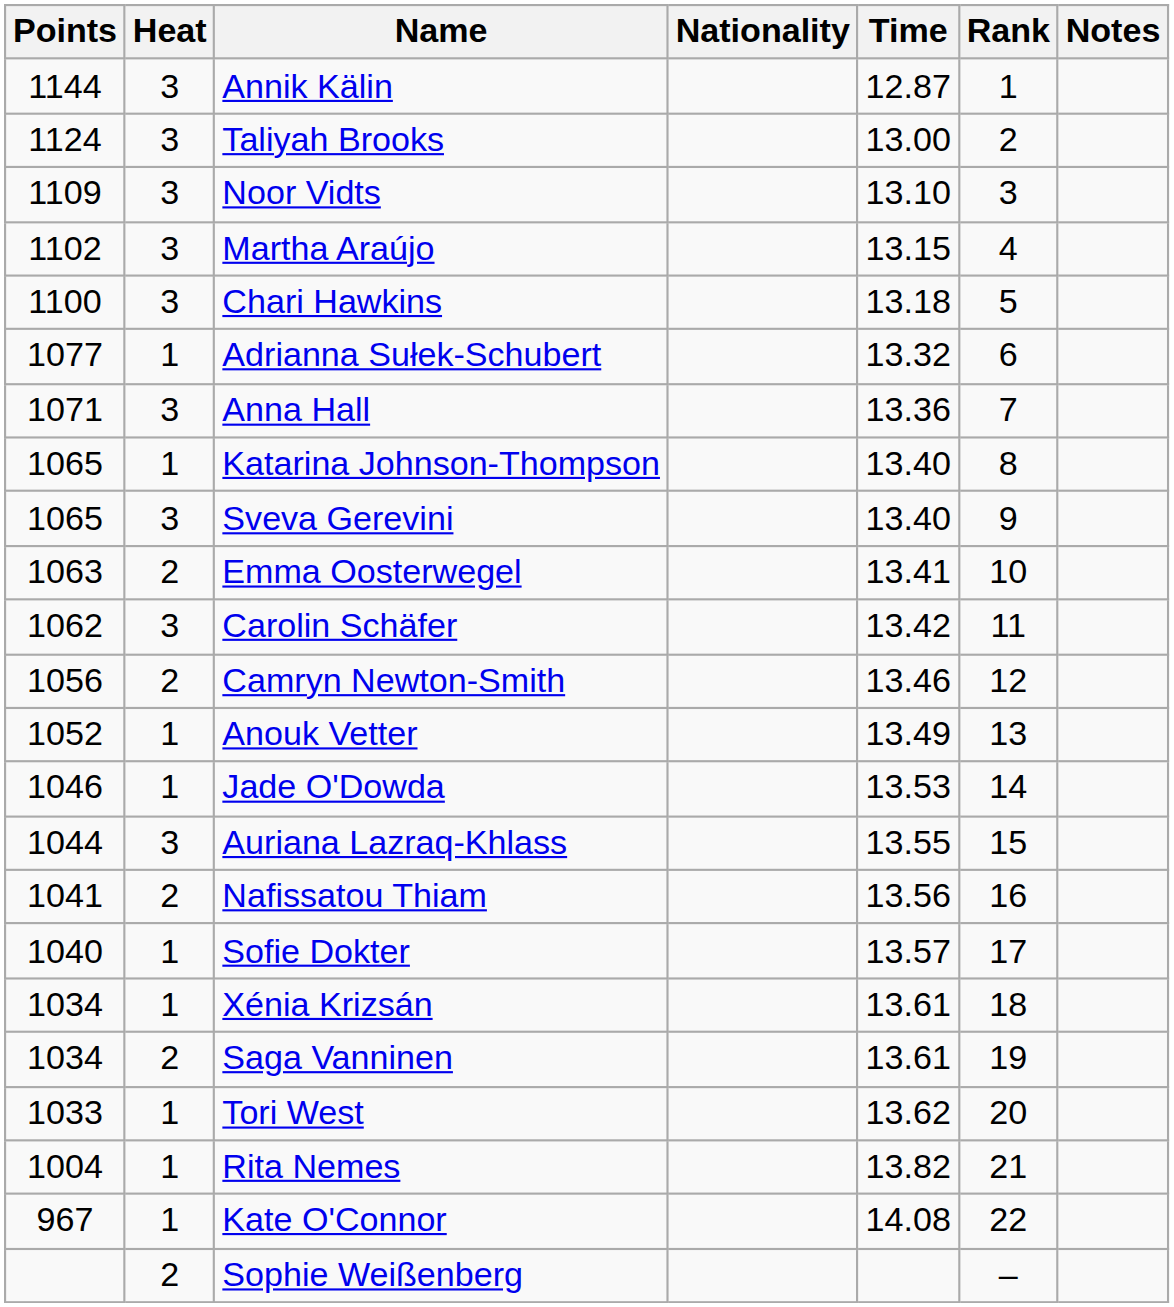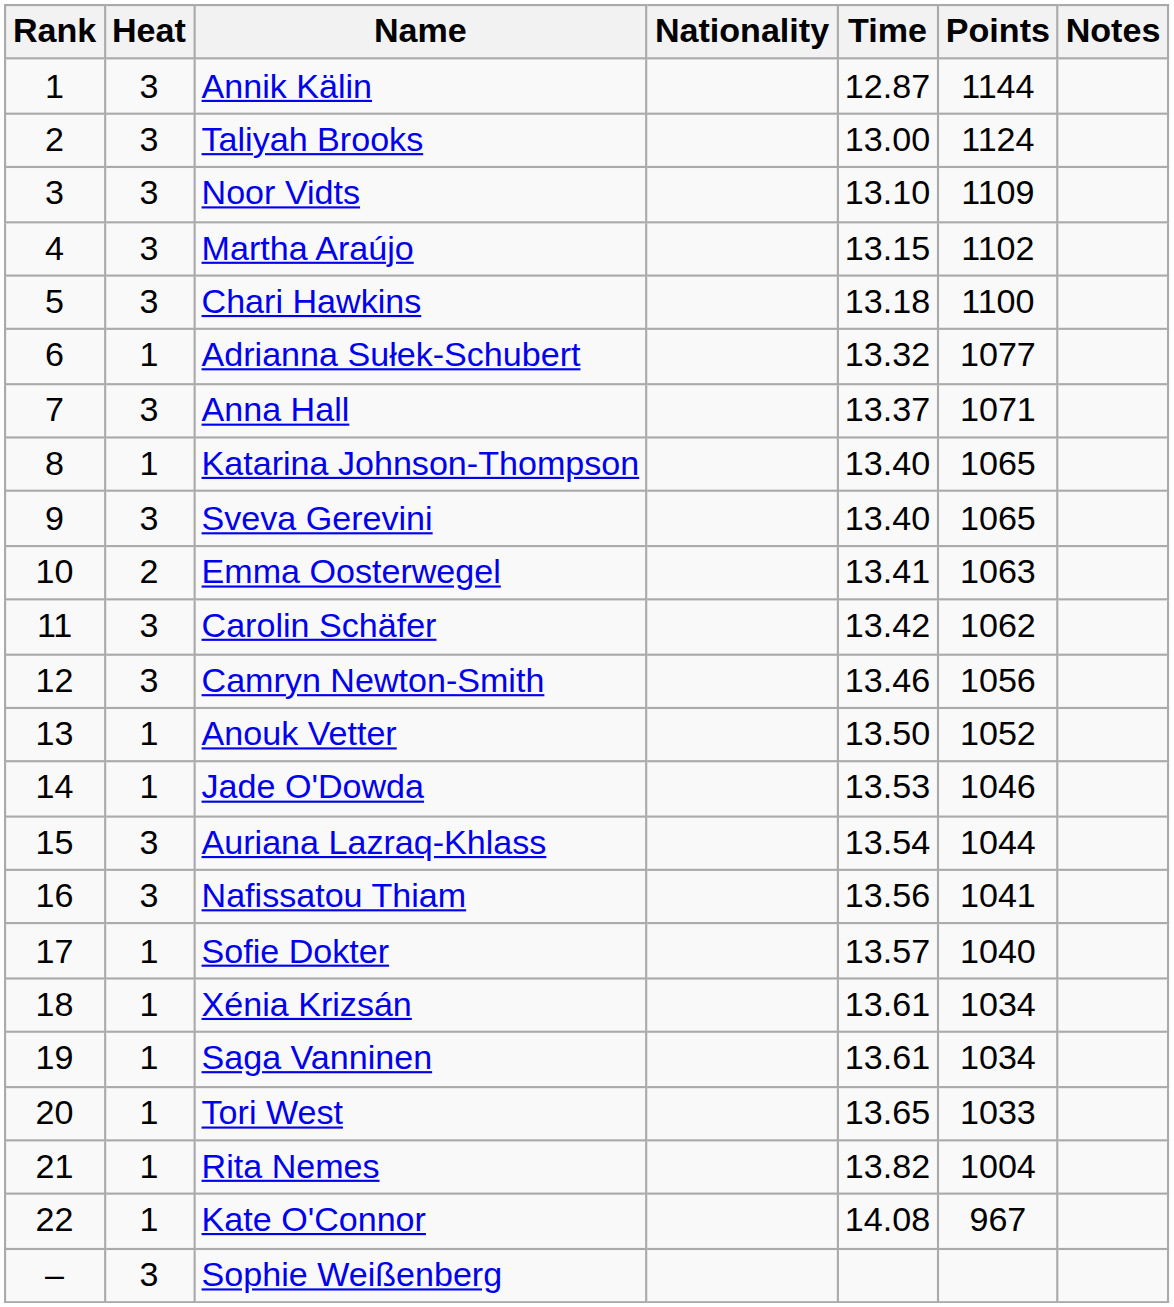 <table class="wikitable sortable" style="text-align:center">
 <tr>
-<th>Points</th>
+<th>Rank</th>
 <th>Heat</th>
 <th>Name</th>
 <th>Nationality</th>
 <th>Time</th>
-<th>Rank</th>
+<th>Points</th>
 <th>Notes</th>
 </tr>
 <tr>
-<td>1144</td>
+<td>1</td>
 <td>3</td>
 <td align="left"><a href='#'>Annik Kälin</a></td>
 <td align="left"></td>
 <td>12.87</td>
-<td>1</td>
+<td>1144</td>
 <td></td>
 </tr>
 <tr>
-<td>1124</td>
+<td>2</td>
 <td>3</td>
 <td align="left"><a href='#'>Taliyah Brooks</a></td>
 <td align="left"></td>
 <td>13.00</td>
-<td>2</td>
+<td>1124</td>
 <td></td>
 </tr>
 <tr>
-<td>1109</td>
+<td>3</td>
 <td>3</td>
 <td align="left"><a href='#'>Noor Vidts</a></td>
 <td align="left"></td>
 <td>13.10</td>
-<td>3</td>
+<td>1109</td>
 <td></td>
 </tr>
 <tr>
-<td>1102</td>
+<td>4</td>
 <td>3</td>
 <td align="left"><a href='#'>Martha Araújo</a></td>
 <td align="left"></td>
 <td>13.15</td>
-<td>4</td>
+<td>1102</td>
 <td></td>
 </tr>
 <tr>
-<td>1100</td>
+<td>5</td>
 <td>3</td>
 <td align="left"><a href='#'>Chari Hawkins</a></td>
 <td align="left"></td>
 <td>13.18</td>
-<td>5</td>
+<td>1100</td>
 <td></td>
 </tr>
 <tr>
-<td>1077</td>
+<td>6</td>
 <td>1</td>
 <td align="left"><a href='#'>Adrianna Sułek-Schubert</a></td>
 <td align="left"></td>
 <td>13.32</td>
-<td>6</td>
+<td>1077</td>
 <td></td>
 </tr>
 <tr>
-<td>1071</td>
+<td>7</td>
 <td>3</td>
 <td align="left"><a href='#'>Anna Hall</a></td>
 <td align="left"></td>
-<td>13.36</td>
-<td>7</td>
+<td>13.37</td>
+<td>1071</td>
 <td></td>
 </tr>
 <tr>
-<td>1065</td>
+<td>8</td>
 <td>1</td>
 <td align="left"><a href='#'>Katarina Johnson-Thompson</a></td>
 <td align="left"></td>
 <td>13.40</td>
-<td>8</td>
+<td>1065</td>
 <td></td>
 </tr>
 <tr>
-<td>1065</td>
+<td>9</td>
 <td>3</td>
 <td align="left"><a href='#'>Sveva Gerevini</a></td>
 <td align="left"></td>
 <td>13.40</td>
-<td>9</td>
+<td>1065</td>
 <td></td>
 </tr>
 <tr>
-<td>1063</td>
+<td>10</td>
 <td>2</td>
 <td align="left"><a href='#'>Emma Oosterwegel</a></td>
 <td align="left"></td>
 <td>13.41</td>
-<td>10</td>
+<td>1063</td>
 <td></td>
 </tr>
 <tr>
-<td>1062</td>
+<td>11</td>
 <td>3</td>
 <td align="left"><a href='#'>Carolin Schäfer</a></td>
 <td align="left"></td>
 <td>13.42</td>
-<td>11</td>
+<td>1062</td>
 <td></td>
 </tr>
 <tr>
-<td>1056</td>
-<td>2</td>
+<td>12</td>
+<td>3</td>
 <td align="left"><a href='#'>Camryn Newton-Smith</a></td>
 <td align="left"></td>
 <td>13.46</td>
-<td>12</td>
+<td>1056</td>
 <td></td>
 </tr>
 <tr>
-<td>1052</td>
+<td>13</td>
 <td>1</td>
 <td align="left"><a href='#'>Anouk Vetter</a></td>
 <td align="left"></td>
-<td>13.49</td>
-<td>13</td>
+<td>13.50</td>
+<td>1052</td>
 <td></td>
 </tr>
 <tr>
-<td>1046</td>
+<td>14</td>
 <td>1</td>
 <td align="left"><a href='#'>Jade O'Dowda</a></td>
 <td align="left"></td>
 <td>13.53</td>
-<td>14</td>
+<td>1046</td>
 <td></td>
 </tr>
 <tr>
-<td>1044</td>
+<td>15</td>
 <td>3</td>
 <td align="left"><a href='#'>Auriana Lazraq-Khlass</a></td>
 <td align="left"></td>
-<td>13.55</td>
-<td>15</td>
+<td>13.54</td>
+<td>1044</td>
 <td></td>
 </tr>
 <tr>
-<td>1041</td>
-<td>2</td>
+<td>16</td>
+<td>3</td>
 <td align="left"><a href='#'>Nafissatou Thiam</a></td>
 <td align="left"></td>
 <td>13.56</td>
-<td>16</td>
+<td>1041</td>
 <td></td>
 </tr>
 <tr>
-<td>1040</td>
+<td>17</td>
 <td>1</td>
 <td align="left"><a href='#'>Sofie Dokter</a></td>
 <td align="left"></td>
 <td>13.57</td>
-<td>17</td>
+<td>1040</td>
 <td></td>
 </tr>
 <tr>
-<td>1034</td>
+<td>18</td>
 <td>1</td>
 <td align="left"><a href='#'>Xénia Krizsán</a></td>
 <td align="left"></td>
 <td>13.61</td>
-<td>18</td>
+<td>1034</td>
 <td></td>
 </tr>
 <tr>
-<td>1034</td>
-<td>2</td>
+<td>19</td>
+<td>1</td>
 <td align="left"><a href='#'>Saga Vanninen</a></td>
 <td align="left"></td>
 <td>13.61</td>
-<td>19</td>
+<td>1034</td>
 <td></td>
 </tr>
 <tr>
-<td>1033</td>
+<td>20</td>
 <td>1</td>
 <td align="left"><a href='#'>Tori West</a></td>
 <td align="left"></td>
-<td>13.62</td>
-<td>20</td>
+<td>13.65</td>
+<td>1033</td>
 <td></td>
 </tr>
 <tr>
-<td>1004</td>
+<td>21</td>
 <td>1</td>
 <td align="left"><a href='#'>Rita Nemes</a></td>
 <td align="left"></td>
 <td>13.82</td>
-<td>21</td>
+<td>1004</td>
 <td></td>
 </tr>
 <tr>
-<td>967</td>
+<td>22</td>
 <td>1</td>
 <td align="left"><a href='#'>Kate O'Connor</a></td>
 <td align="left"></td>
 <td>14.08</td>
-<td>22</td>
+<td>967</td>
 <td></td>
 </tr>
 <tr>
-<td></td>
-<td>2</td>
+<td>–</td>
+<td>3</td>
 <td align="left"><a href='#'>Sophie Weißenberg</a></td>
 <td align="left"></td>
 <td></td>
-<td>–</td>
+<td></td>
 <td></td>
 </tr>
 </table>
